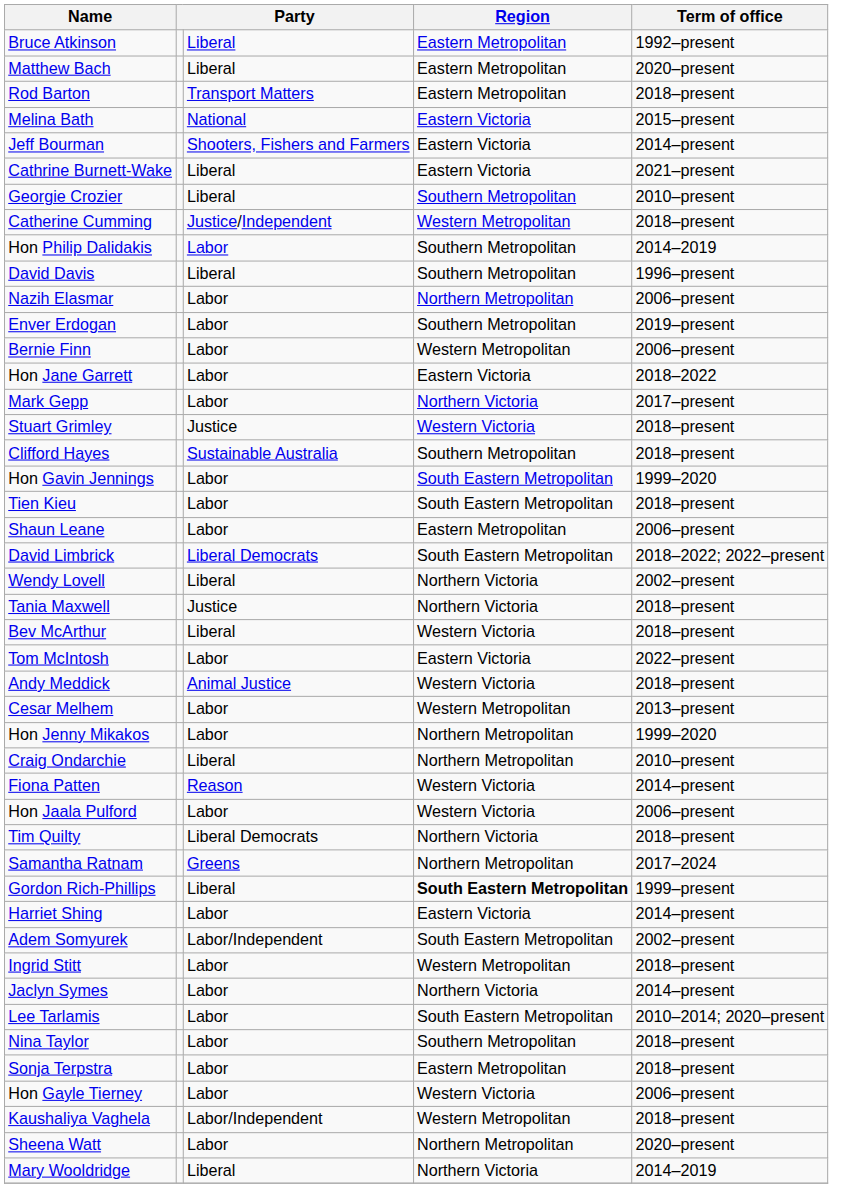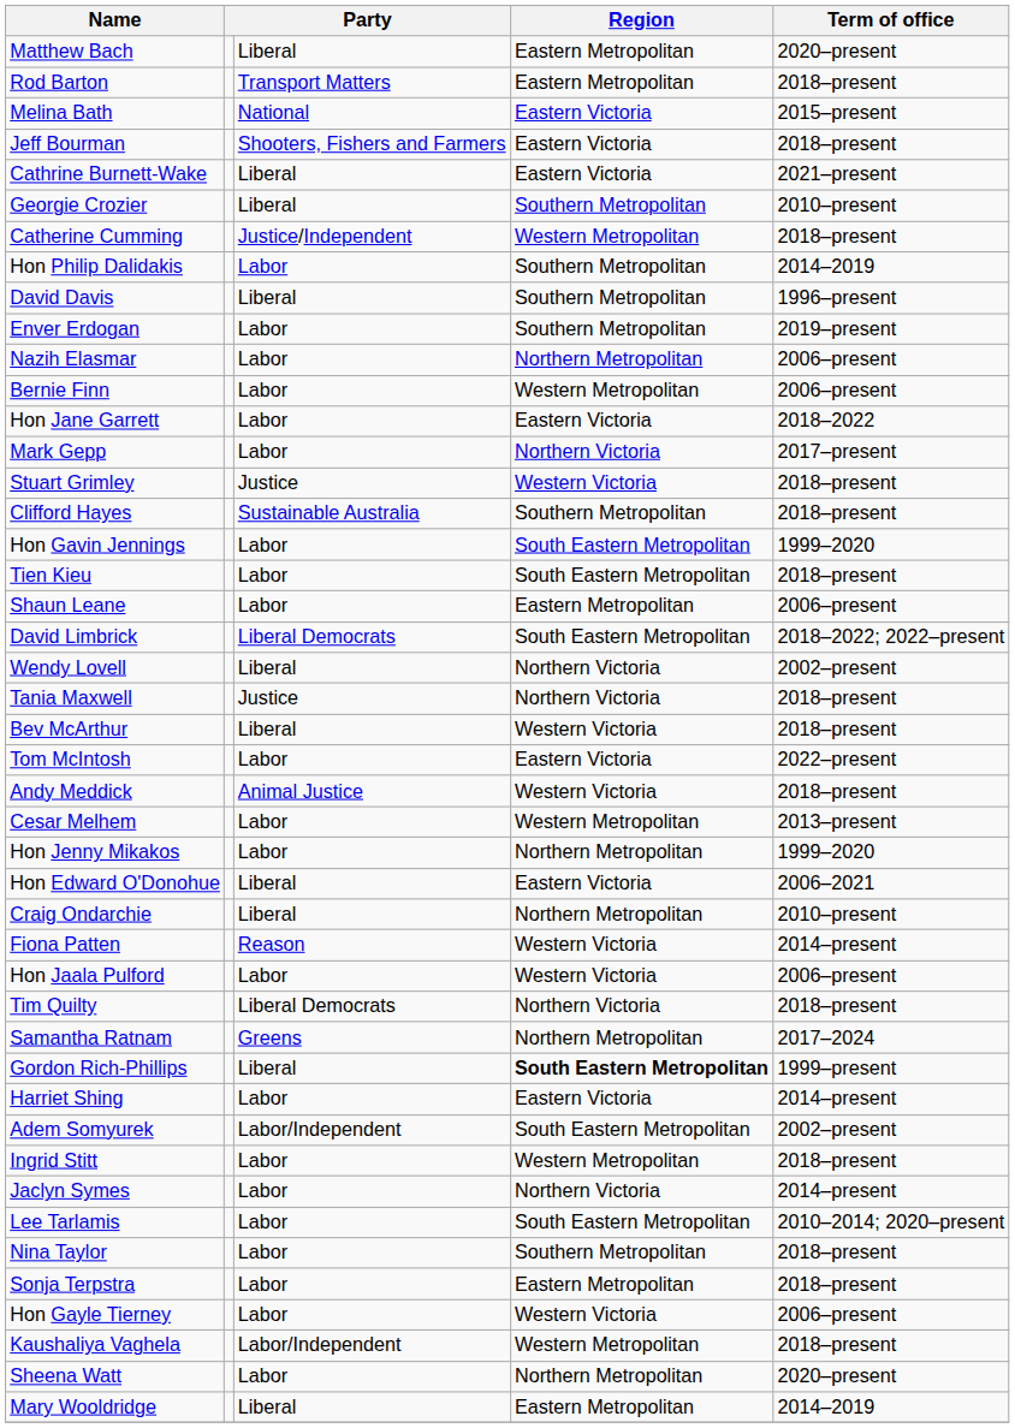 <table class="wikitable sortable">
 <tr>
 <th>Name</th>
 <th colspan =2>Party</th>
 <th><a href='#'>Region</a></th>
 <th>Term of office</th>
-</tr>
-<tr>
-<td><a href='#'>Bruce Atkinson</a></td>
-<td></td>
-<td><a href='#'>Liberal</a></td>
-<td><a href='#'>Eastern Metropolitan</a></td>
-<td>1992–present</td>
 </tr>
 <tr>
 <td><a href='#'>Matthew Bach</a></td>
 <td></td>
 <td>Liberal</td>
 <td>Eastern Metropolitan</td>
 <td>2020–present</td>
 </tr>
 <tr>
 <td><a href='#'>Rod Barton</a></td>
 <td></td>
 <td><a href='#'>Transport Matters</a></td>
 <td>Eastern Metropolitan</td>
 <td>2018–present</td>
 </tr>
 <tr>
 <td><a href='#'>Melina Bath</a></td>
 <td></td>
 <td><a href='#'>National</a></td>
 <td><a href='#'>Eastern Victoria</a></td>
 <td>2015–present</td>
 </tr>
 <tr>
 <td><a href='#'>Jeff Bourman</a></td>
 <td></td>
 <td><a href='#'>Shooters, Fishers and Farmers</a></td>
 <td>Eastern Victoria</td>
-<td>2014–present</td>
+<td>2018–present</td>
 </tr>
 <tr>
 <td><a href='#'>Cathrine Burnett-Wake</a></td>
 <td></td>
 <td>Liberal</td>
 <td>Eastern Victoria</td>
 <td>2021–present</td>
 </tr>
 <tr>
 <td><a href='#'>Georgie Crozier</a></td>
 <td></td>
 <td>Liberal</td>
 <td><a href='#'>Southern Metropolitan</a></td>
 <td>2010–present</td>
 </tr>
 <tr>
 <td><a href='#'>Catherine Cumming</a></td>
 <td></td>
 <td><a href='#'>Justice</a>/<a href='#'>Independent</a></td>
 <td><a href='#'>Western Metropolitan</a></td>
 <td>2018–present</td>
 </tr>
 <tr>
 <td>Hon <a href='#'>Philip Dalidakis</a></td>
 <td></td>
 <td><a href='#'>Labor</a></td>
 <td>Southern Metropolitan</td>
 <td>2014–2019</td>
 </tr>
 <tr>
 <td><a href='#'>David Davis</a></td>
 <td></td>
 <td>Liberal</td>
 <td>Southern Metropolitan</td>
 <td>1996–present</td>
 </tr>
 <tr>
+<td><a href='#'>Enver Erdogan</a></td>
+<td></td>
+<td>Labor</td>
+<td>Southern Metropolitan</td>
+<td>2019–present</td>
+</tr>
+<tr>
 <td><a href='#'>Nazih Elasmar</a></td>
 <td></td>
 <td>Labor</td>
 <td><a href='#'>Northern Metropolitan</a></td>
 <td>2006–present</td>
-</tr>
-<tr>
-<td><a href='#'>Enver Erdogan</a></td>
-<td></td>
-<td>Labor</td>
-<td>Southern Metropolitan</td>
-<td>2019–present</td>
 </tr>
 <tr>
 <td><a href='#'>Bernie Finn</a></td>
 <td></td>
 <td>Labor</td>
 <td>Western Metropolitan</td>
 <td>2006–present</td>
 </tr>
 <tr>
 <td>Hon <a href='#'>Jane Garrett</a></td>
 <td></td>
 <td>Labor</td>
 <td>Eastern Victoria</td>
 <td>2018–2022</td>
 </tr>
 <tr>
 <td><a href='#'>Mark Gepp</a></td>
 <td></td>
 <td>Labor</td>
 <td><a href='#'>Northern Victoria</a></td>
 <td>2017–present</td>
 </tr>
 <tr>
 <td><a href='#'>Stuart Grimley</a></td>
 <td></td>
 <td>Justice</td>
 <td><a href='#'>Western Victoria</a></td>
 <td>2018–present</td>
 </tr>
 <tr>
 <td><a href='#'>Clifford Hayes</a></td>
 <td></td>
 <td><a href='#'>Sustainable Australia</a></td>
 <td>Southern Metropolitan</td>
 <td>2018–present</td>
 </tr>
 <tr>
 <td>Hon <a href='#'>Gavin Jennings</a></td>
 <td></td>
 <td>Labor</td>
 <td><a href='#'>South Eastern Metropolitan</a></td>
 <td>1999–2020</td>
 </tr>
 <tr>
 <td><a href='#'>Tien Kieu</a></td>
 <td></td>
 <td>Labor</td>
 <td>South Eastern Metropolitan</td>
 <td>2018–present</td>
 </tr>
 <tr>
 <td><a href='#'>Shaun Leane</a></td>
 <td></td>
 <td>Labor</td>
 <td>Eastern Metropolitan</td>
 <td>2006–present</td>
 </tr>
 <tr>
 <td><a href='#'>David Limbrick</a></td>
 <td></td>
 <td><a href='#'>Liberal Democrats</a></td>
 <td>South Eastern Metropolitan</td>
 <td>2018–2022; 2022–present</td>
 </tr>
 <tr>
 <td><a href='#'>Wendy Lovell</a></td>
 <td></td>
 <td>Liberal</td>
 <td>Northern Victoria</td>
 <td>2002–present</td>
 </tr>
 <tr>
 <td><a href='#'>Tania Maxwell</a></td>
 <td></td>
 <td>Justice</td>
 <td>Northern Victoria</td>
 <td>2018–present</td>
 </tr>
 <tr>
 <td><a href='#'>Bev McArthur</a></td>
 <td></td>
 <td>Liberal</td>
 <td>Western Victoria</td>
 <td>2018–present</td>
 </tr>
 <tr>
 <td><a href='#'>Tom McIntosh</a></td>
 <td></td>
 <td>Labor</td>
 <td>Eastern Victoria</td>
 <td>2022–present</td>
 </tr>
 <tr>
 <td><a href='#'>Andy Meddick</a></td>
 <td></td>
 <td><a href='#'>Animal Justice</a></td>
 <td>Western Victoria</td>
 <td>2018–present</td>
 </tr>
 <tr>
 <td><a href='#'>Cesar Melhem</a></td>
 <td></td>
 <td>Labor</td>
 <td>Western Metropolitan</td>
 <td>2013–present</td>
 </tr>
 <tr>
 <td>Hon <a href='#'>Jenny Mikakos</a></td>
 <td></td>
 <td>Labor</td>
 <td>Northern Metropolitan</td>
 <td>1999–2020</td>
+</tr>
+<tr>
+<td>Hon <a href='#'>Edward O'Donohue</a></td>
+<td></td>
+<td>Liberal</td>
+<td>Eastern Victoria</td>
+<td>2006–2021</td>
 </tr>
 <tr>
 <td><a href='#'>Craig Ondarchie</a></td>
 <td></td>
 <td>Liberal</td>
 <td>Northern Metropolitan</td>
 <td>2010–present</td>
 </tr>
 <tr>
 <td><a href='#'>Fiona Patten</a></td>
 <td></td>
 <td><a href='#'>Reason</a></td>
 <td>Western Victoria</td>
 <td>2014–present</td>
 </tr>
 <tr>
 <td>Hon <a href='#'>Jaala Pulford</a></td>
 <td></td>
 <td>Labor</td>
 <td>Western Victoria</td>
 <td>2006–present</td>
 </tr>
 <tr>
 <td><a href='#'>Tim Quilty</a></td>
 <td></td>
 <td>Liberal Democrats</td>
 <td>Northern Victoria</td>
 <td>2018–present</td>
 </tr>
 <tr>
 <td><a href='#'>Samantha Ratnam</a></td>
 <td></td>
 <td><a href='#'>Greens</a></td>
 <td>Northern Metropolitan</td>
 <td>2017–2024</td>
 </tr>
 <tr>
 <td><a href='#'>Gordon Rich-Phillips</a></td>
 <td></td>
 <td>Liberal</td>
 <td><strong>South Eastern Metropolitan</strong></td>
 <td>1999–present</td>
 </tr>
 <tr>
 <td><a href='#'>Harriet Shing</a></td>
 <td></td>
 <td>Labor</td>
 <td>Eastern Victoria</td>
 <td>2014–present</td>
 </tr>
 <tr>
 <td><a href='#'>Adem Somyurek</a></td>
 <td></td>
 <td>Labor/Independent</td>
 <td>South Eastern Metropolitan</td>
 <td>2002–present</td>
 </tr>
 <tr>
 <td><a href='#'>Ingrid Stitt</a></td>
 <td></td>
 <td>Labor</td>
 <td>Western Metropolitan</td>
 <td>2018–present</td>
 </tr>
 <tr>
 <td><a href='#'>Jaclyn Symes</a></td>
 <td></td>
 <td>Labor</td>
 <td>Northern Victoria</td>
 <td>2014–present</td>
 </tr>
 <tr>
 <td><a href='#'>Lee Tarlamis</a></td>
 <td></td>
 <td>Labor</td>
 <td>South Eastern Metropolitan</td>
 <td>2010–2014; 2020–present</td>
 </tr>
 <tr>
 <td><a href='#'>Nina Taylor</a></td>
 <td></td>
 <td>Labor</td>
 <td>Southern Metropolitan</td>
 <td>2018–present</td>
 </tr>
 <tr>
 <td><a href='#'>Sonja Terpstra</a></td>
 <td></td>
 <td>Labor</td>
 <td>Eastern Metropolitan</td>
 <td>2018–present</td>
 </tr>
 <tr>
 <td>Hon <a href='#'>Gayle Tierney</a></td>
 <td></td>
 <td>Labor</td>
 <td>Western Victoria</td>
 <td>2006–present</td>
 </tr>
 <tr>
 <td><a href='#'>Kaushaliya Vaghela</a></td>
 <td></td>
 <td>Labor/Independent</td>
 <td>Western Metropolitan</td>
 <td>2018–present</td>
 </tr>
 <tr>
 <td><a href='#'>Sheena Watt</a></td>
 <td></td>
 <td>Labor</td>
 <td>Northern Metropolitan</td>
 <td>2020–present</td>
 </tr>
 <tr>
 <td><a href='#'>Mary Wooldridge</a></td>
 <td></td>
 <td>Liberal</td>
-<td>Northern Victoria</td>
+<td>Eastern Metropolitan</td>
 <td>2014–2019</td>
 </tr>
 <tr>
 </tr>
 </table>
